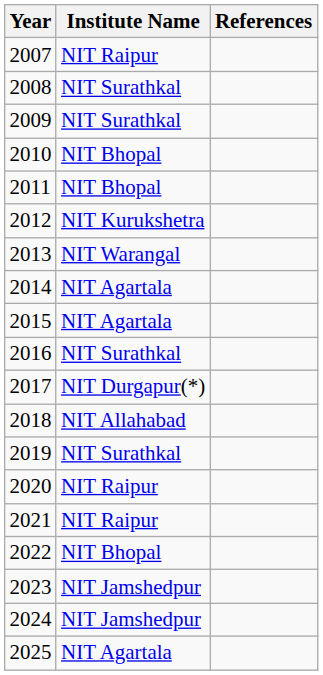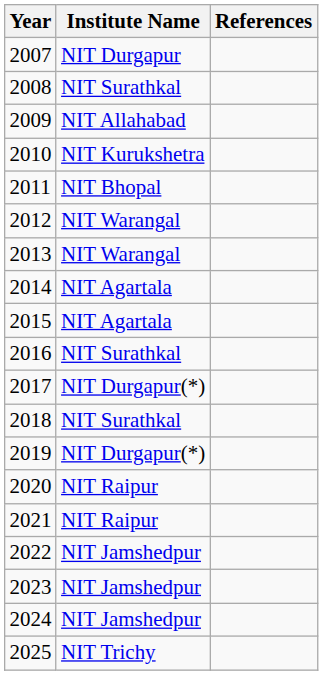 <table class="wikitable">
 <tr>
 <th>Year</th>
 <th>Institute Name</th>
 <th>References</th>
 </tr>
 <tr>
 <td>2007</td>
-<td><a href='#'>NIT Raipur</a></td>
+<td><a href='#'>NIT Durgapur</a></td>
 <td></td>
 </tr>
 <tr>
 <td>2008</td>
 <td><a href='#'>NIT Surathkal</a></td>
 <td></td>
 </tr>
 <tr>
 <td>2009</td>
-<td><a href='#'>NIT Surathkal</a></td>
+<td><a href='#'>NIT Allahabad</a></td>
 <td></td>
 </tr>
 <tr>
 <td>2010</td>
-<td><a href='#'>NIT Bhopal</a></td>
+<td><a href='#'>NIT Kurukshetra</a></td>
 <td></td>
 </tr>
 <tr>
 <td>2011</td>
 <td><a href='#'>NIT Bhopal</a></td>
 <td></td>
 </tr>
 <tr>
 <td>2012</td>
-<td><a href='#'>NIT Kurukshetra</a></td>
+<td><a href='#'>NIT Warangal</a></td>
 <td></td>
 </tr>
 <tr>
 <td>2013</td>
 <td><a href='#'>NIT Warangal</a></td>
 <td></td>
 </tr>
 <tr>
 <td>2014</td>
 <td><a href='#'>NIT Agartala</a></td>
 <td></td>
 </tr>
 <tr>
 <td>2015</td>
 <td><a href='#'>NIT Agartala</a></td>
 <td></td>
 </tr>
 <tr>
 <td>2016</td>
 <td><a href='#'>NIT Surathkal</a></td>
 <td></td>
 </tr>
 <tr>
 <td>2017</td>
 <td><a href='#'>NIT Durgapur</a>(*)</td>
 <td></td>
 </tr>
 <tr>
 <td>2018</td>
-<td><a href='#'>NIT Allahabad</a></td>
+<td><a href='#'>NIT Surathkal</a></td>
 <td></td>
 </tr>
 <tr>
 <td>2019</td>
-<td><a href='#'>NIT Surathkal</a></td>
+<td><a href='#'>NIT Durgapur</a>(*)</td>
 <td></td>
 </tr>
 <tr>
 <td>2020</td>
 <td><a href='#'>NIT Raipur</a></td>
 <td></td>
 </tr>
 <tr>
 <td>2021</td>
 <td><a href='#'>NIT Raipur</a></td>
 <td></td>
 </tr>
 <tr>
 <td>2022</td>
-<td><a href='#'>NIT Bhopal</a></td>
+<td><a href='#'>NIT Jamshedpur</a></td>
 <td></td>
 </tr>
 <tr>
 <td>2023</td>
 <td><a href='#'>NIT Jamshedpur</a></td>
 <td></td>
 </tr>
 <tr>
 <td>2024</td>
 <td><a href='#'>NIT Jamshedpur</a></td>
 <td></td>
 </tr>
 <tr>
 <td>2025</td>
-<td><a href='#'>NIT Agartala</a></td>
+<td><a href='#'>NIT Trichy</a></td>
 <td></td>
 </tr>
 </table>
